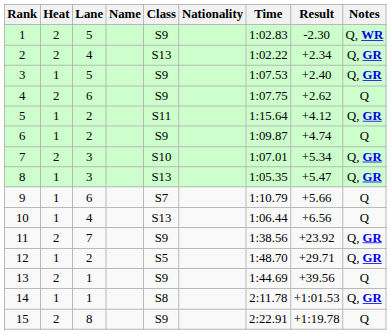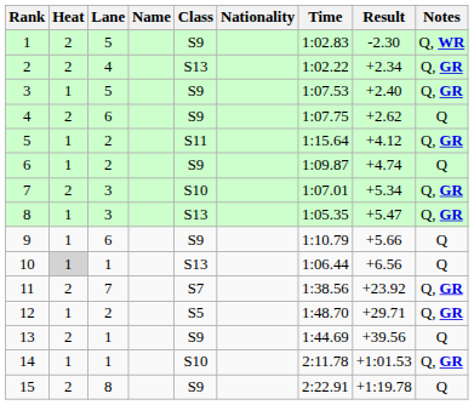 <table class="wikitable sortable" style="text-align:center">
 <tr>
 <th>Rank</th>
 <th>Heat</th>
 <th>Lane</th>
 <th>Name</th>
 <th>Class</th>
 <th>Nationality</th>
 <th>Time</th>
 <th>Result</th>
 <th>Notes</th>
 </tr>
 <tr bgcolor="ccffcc">
 <td>1</td>
 <td>2</td>
 <td>5</td>
 <td align=left></td>
 <td>S9</td>
 <td align=left></td>
 <td>1:02.83</td>
 <td>-2.30</td>
 <td>Q, <strong><a href='#'>WR</a></strong></td>
 </tr>
 <tr bgcolor="ccffcc">
 <td>2</td>
 <td>2</td>
 <td>4</td>
 <td align=left></td>
 <td>S13</td>
 <td align=left></td>
 <td>1:02.22</td>
 <td>+2.34</td>
 <td>Q, <strong><a href='#'>GR</a></strong></td>
 </tr>
 <tr bgcolor="ccffcc">
 <td>3</td>
 <td>1</td>
 <td>5</td>
 <td align=left></td>
 <td>S9</td>
 <td align=left></td>
 <td>1:07.53</td>
 <td>+2.40</td>
 <td>Q, <strong><a href='#'>GR</a></strong></td>
 </tr>
 <tr bgcolor="ccffcc">
 <td>4</td>
 <td>2</td>
 <td>6</td>
 <td align=left></td>
 <td>S9</td>
 <td align=left></td>
 <td>1:07.75</td>
 <td>+2.62</td>
 <td>Q</td>
 </tr>
 <tr bgcolor="ccffcc">
 <td>5</td>
 <td>1</td>
 <td>2</td>
 <td align=left></td>
 <td>S11</td>
 <td align=left></td>
 <td>1:15.64</td>
 <td>+4.12</td>
 <td>Q, <strong><a href='#'>GR</a></strong></td>
 </tr>
 <tr bgcolor="ccffcc">
 <td>6</td>
 <td>1</td>
 <td>2</td>
 <td align=left></td>
 <td>S9</td>
 <td align=left></td>
 <td>1:09.87</td>
 <td>+4.74</td>
 <td>Q</td>
 </tr>
 <tr bgcolor="ccffcc">
 <td>7</td>
 <td>2</td>
 <td>3</td>
 <td align=left></td>
 <td>S10</td>
 <td align=left></td>
 <td>1:07.01</td>
 <td>+5.34</td>
 <td>Q, <strong><a href='#'>GR</a></strong></td>
 </tr>
 <tr bgcolor="ccffcc">
 <td>8</td>
 <td>1</td>
 <td>3</td>
 <td align=left></td>
 <td>S13</td>
 <td align=left></td>
 <td>1:05.35</td>
 <td>+5.47</td>
 <td>Q, <strong><a href='#'>GR</a></strong></td>
 </tr>
 <tr>
 <td>9</td>
 <td>1</td>
 <td>6</td>
 <td align=left></td>
-<td>S7</td>
+<td>S9</td>
 <td align=left></td>
 <td>1:10.79</td>
 <td>+5.66</td>
 <td>Q</td>
 </tr>
 <tr>
 <td>10</td>
+<td style="background: lightgrey;">1</td>
 <td>1</td>
-<td>4</td>
 <td align=left></td>
 <td>S13</td>
 <td align=left></td>
 <td>1:06.44</td>
 <td>+6.56</td>
 <td>Q</td>
 </tr>
 <tr>
 <td>11</td>
 <td>2</td>
 <td>7</td>
 <td align=left></td>
-<td>S9</td>
+<td>S7</td>
 <td align=left></td>
 <td>1:38.56</td>
 <td>+23.92</td>
 <td>Q, <strong><a href='#'>GR</a></strong></td>
 </tr>
 <tr>
 <td>12</td>
 <td>1</td>
 <td>2</td>
 <td align=left></td>
 <td>S5</td>
 <td align=left></td>
 <td>1:48.70</td>
 <td>+29.71</td>
 <td>Q, <strong><a href='#'>GR</a></strong></td>
 </tr>
 <tr>
 <td>13</td>
 <td>2</td>
 <td>1</td>
 <td align=left></td>
 <td>S9</td>
 <td align=left></td>
 <td>1:44.69</td>
 <td>+39.56</td>
 <td>Q</td>
 </tr>
 <tr>
 <td>14</td>
 <td>1</td>
 <td>1</td>
 <td align=left></td>
-<td>S8</td>
+<td>S10</td>
 <td align=left></td>
 <td>2:11.78</td>
 <td>+1:01.53</td>
 <td>Q, <strong><a href='#'>GR</a></strong></td>
 </tr>
 <tr>
 <td>15</td>
 <td>2</td>
 <td>8</td>
 <td align=left></td>
 <td>S9</td>
 <td align=left></td>
 <td>2:22.91</td>
 <td>+1:19.78</td>
 <td>Q</td>
 </tr>
 </table>
